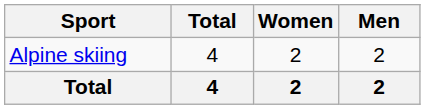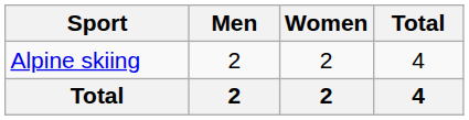 <table class="wikitable sortable" style="text-align:center;">
 <tr>
 <th width=120>Sport</th>
+<th width=55>Men</th>
+<th width=55>Women</th>
 <th width=55>Total</th>
-<th width=55>Women</th>
-<th width=55>Men</th>
 </tr>
 <tr>
 <td align=left><a href='#'>Alpine skiing</a></td>
-<td>4</td>
 <td>2</td>
 <td>2</td>
+<td>4</td>
 </tr>
 <tr>
 <th>Total</th>
-<th>4</th>
 <th>2</th>
 <th>2</th>
+<th>4</th>
 </tr>
 </table>
